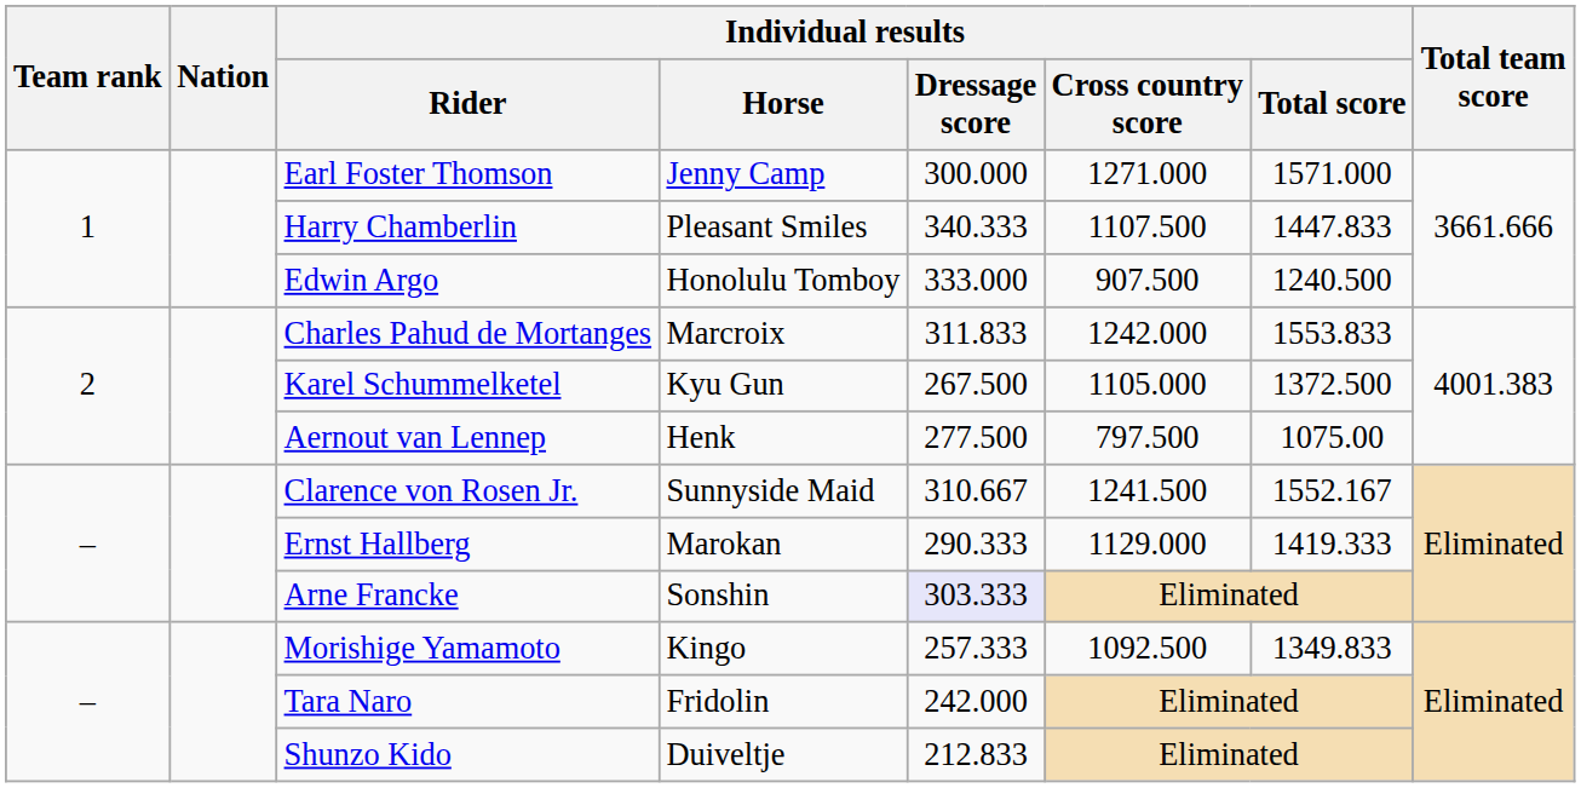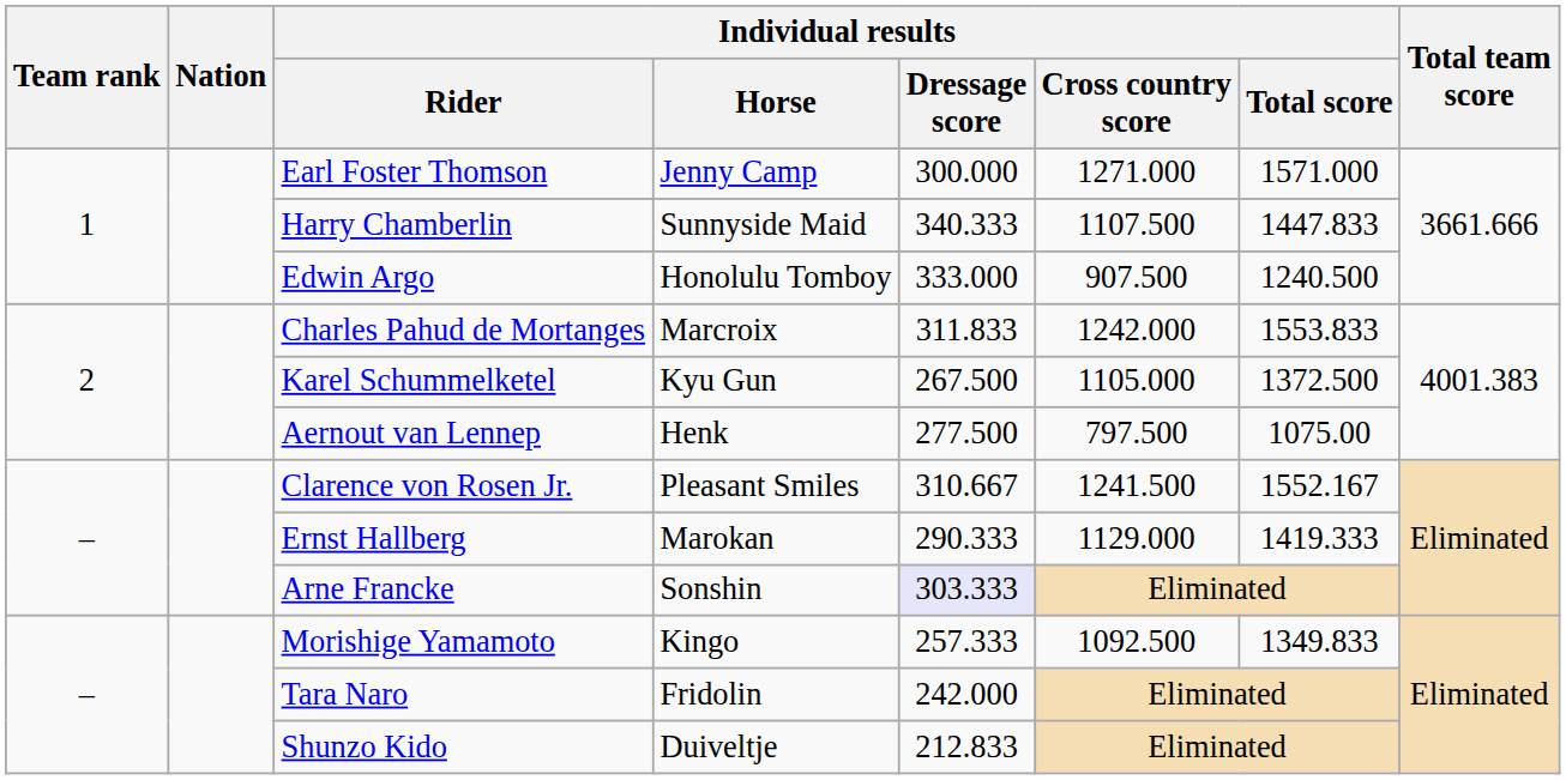 <table class=wikitable style="font-size:90%">
 <tr>
 <th rowspan="2">Team rank</th>
 <th rowspan="2">Nation</th>
 <th colspan="5">Individual results</th>
 <th rowspan="2">Total team<br>score</th>
 </tr>
 <tr>
 <th>Rider</th>
 <th>Horse</th>
 <th>Dressage <br>score</th>
 <th>Cross country <br>score</th>
 <th>Total score</th>
 </tr>
 <tr>
 <td align=center rowspan="3">1</td>
 <td rowspan="3"></td>
 <td><a href='#'>Earl Foster Thomson</a></td>
 <td><a href='#'>Jenny Camp</a></td>
 <td align=center>300.000</td>
 <td align=center>1271.000</td>
 <td align=center>1571.000</td>
 <td align=center rowspan="3">3661.666</td>
 </tr>
 <tr>
 <td><a href='#'>Harry Chamberlin</a></td>
-<td>Pleasant Smiles</td>
+<td>Sunnyside Maid</td>
 <td align=center>340.333</td>
 <td align=center>1107.500</td>
 <td align=center>1447.833</td>
 </tr>
 <tr>
 <td><a href='#'>Edwin Argo</a></td>
 <td>Honolulu Tomboy</td>
 <td align=center>333.000</td>
 <td align=center>907.500</td>
 <td align=center>1240.500</td>
 </tr>
 <tr>
 <td align=center rowspan="3">2</td>
 <td rowspan="3"></td>
 <td><a href='#'>Charles Pahud de Mortanges</a></td>
 <td>Marcroix</td>
 <td align=center>311.833</td>
 <td align=center>1242.000</td>
 <td align=center>1553.833</td>
 <td align=center rowspan="3">4001.383</td>
 </tr>
 <tr>
 <td><a href='#'>Karel Schummelketel</a></td>
 <td>Kyu Gun</td>
 <td align=center>267.500</td>
 <td align=center>1105.000</td>
 <td align=center>1372.500</td>
 </tr>
 <tr>
 <td><a href='#'>Aernout van Lennep</a></td>
 <td>Henk</td>
 <td align=center>277.500</td>
 <td align=center>797.500</td>
 <td align=center>1075.00</td>
 </tr>
 <tr>
 <td align=center rowspan="3">–</td>
 <td rowspan="3"></td>
 <td><a href='#'>Clarence von Rosen Jr.</a></td>
-<td>Sunnyside Maid</td>
+<td>Pleasant Smiles</td>
 <td align=center>310.667</td>
 <td align=center>1241.500</td>
 <td align=center>1552.167</td>
 <td align=center rowspan="3" bgcolor=wheat>Eliminated</td>
 </tr>
 <tr>
 <td><a href='#'>Ernst Hallberg</a></td>
 <td>Marokan</td>
 <td align=center>290.333</td>
 <td align=center>1129.000</td>
 <td align=center>1419.333</td>
 </tr>
 <tr>
 <td><a href='#'>Arne Francke</a></td>
 <td>Sonshin</td>
 <td align=center style="background: lavender;">303.333</td>
 <td align=center colspan=2 bgcolor=wheat>Eliminated</td>
 </tr>
 <tr>
 <td align=center rowspan="3">–</td>
 <td rowspan="3"></td>
 <td><a href='#'>Morishige Yamamoto</a></td>
 <td>Kingo</td>
 <td align=center>257.333</td>
 <td align=center>1092.500</td>
 <td align=center>1349.833</td>
 <td align=center rowspan="3" bgcolor=wheat>Eliminated</td>
 </tr>
 <tr>
 <td><a href='#'>Tara Naro</a></td>
 <td>Fridolin</td>
 <td align=center>242.000</td>
 <td align=center colspan=2 bgcolor=wheat>Eliminated</td>
 </tr>
 <tr>
 <td><a href='#'>Shunzo Kido</a></td>
 <td>Duiveltje</td>
 <td align=center>212.833</td>
 <td align=center colspan=2 bgcolor=wheat>Eliminated</td>
 </tr>
 </table>
